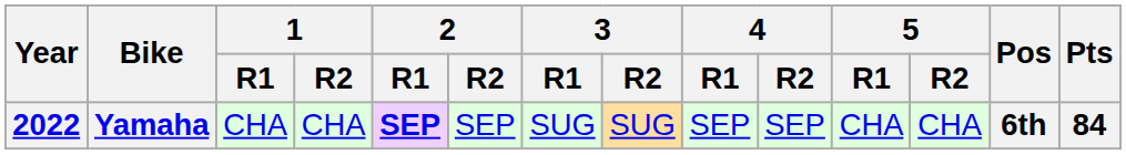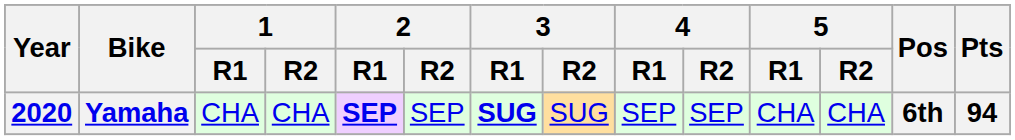 <table class="wikitable" style="text-align:center; font-size:90%">
 <tr>
 <th valign="middle" rowspan=2>Year</th>
 <th valign="middle" rowspan=2>Bike</th>
 <th colspan=2>1</th>
 <th colspan=2>2</th>
 <th colspan=2>3</th>
 <th colspan=2>4</th>
 <th colspan=2>5</th>
 <th rowspan=2>Pos</th>
 <th rowspan=2>Pts</th>
 </tr>
 <tr>
 <th>R1</th>
 <th>R2</th>
 <th>R1</th>
 <th>R2</th>
 <th>R1</th>
 <th>R2</th>
 <th>R1</th>
 <th>R2</th>
 <th>R1</th>
 <th>R2</th>
 </tr>
 <tr>
-<th><a href='#'>2022</a></th>
+<th><a href='#'>2020</a></th>
 <th><a href='#'>Yamaha</a></th>
 <td style="background:#dfffdf;"><a href='#'>CHA</a><br></td>
 <td style="background:#dfffdf;"><a href='#'>CHA</a><br></td>
 <td style="background:#efcfff;"><strong><a href='#'>SEP</a><br></strong></td>
 <td style="background:#dfffdf;"><a href='#'>SEP</a><br></td>
-<td style="background:#dfffdf;"><a href='#'>SUG</a><br></td>
+<td style="background:#dfffdf;"><strong><a href='#'>SUG</a><br></strong></td>
 <td style="background:#ffdf9f;"><a href='#'>SUG</a><br></td>
 <td style="background:#dfffdf;"><a href='#'>SEP</a><br></td>
 <td style="background:#dfffdf;"><a href='#'>SEP</a><br></td>
 <td style="background:#dfffdf;"><a href='#'>CHA</a><br></td>
 <td style="background:#dfffdf;"><a href='#'>CHA</a><br></td>
 <th style="background:#;">6th</th>
-<th style="background:#;">84</th>
+<th style="background:#;">94</th>
 </tr>
 </table>
